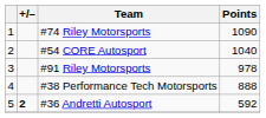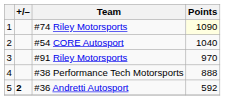 <table class="wikitable" style="font-size: 95%;">
 <tr>
 <th scope="col"></th>
 <th scope="col">+/–</th>
 <th scope="col">Team</th>
 <th scope="col">Points</th>
 </tr>
 <tr>
 <td align=center>1</td>
 <td align="left"></td>
 <td> #74 <a href='#'>Riley Motorsports</a></td>
-<td align=right>1090</td>
+<td align=right style="background: lightyellow;">1090</td>
 </tr>
 <tr>
 <td align=center>2</td>
 <td align="left"></td>
 <td> #54 <a href='#'>CORE Autosport</a></td>
 <td align=right>1040</td>
 </tr>
 <tr>
 <td align=center>3</td>
 <td align="left"></td>
 <td> #91 <a href='#'>Riley Motorsports</a></td>
-<td align=right>978</td>
+<td align=right>970</td>
 </tr>
 <tr>
 <td align=center>4</td>
 <td align="left"></td>
 <td> #38 Performance Tech Motorsports</td>
 <td align=right>888</td>
 </tr>
 <tr>
 <td align=center>5</td>
 <td align="left"><strong> 2</strong></td>
 <td> #36 <a href='#'>Andretti Autosport</a></td>
 <td align=right>592</td>
 </tr>
 <tr>
 </tr>
 </table>
